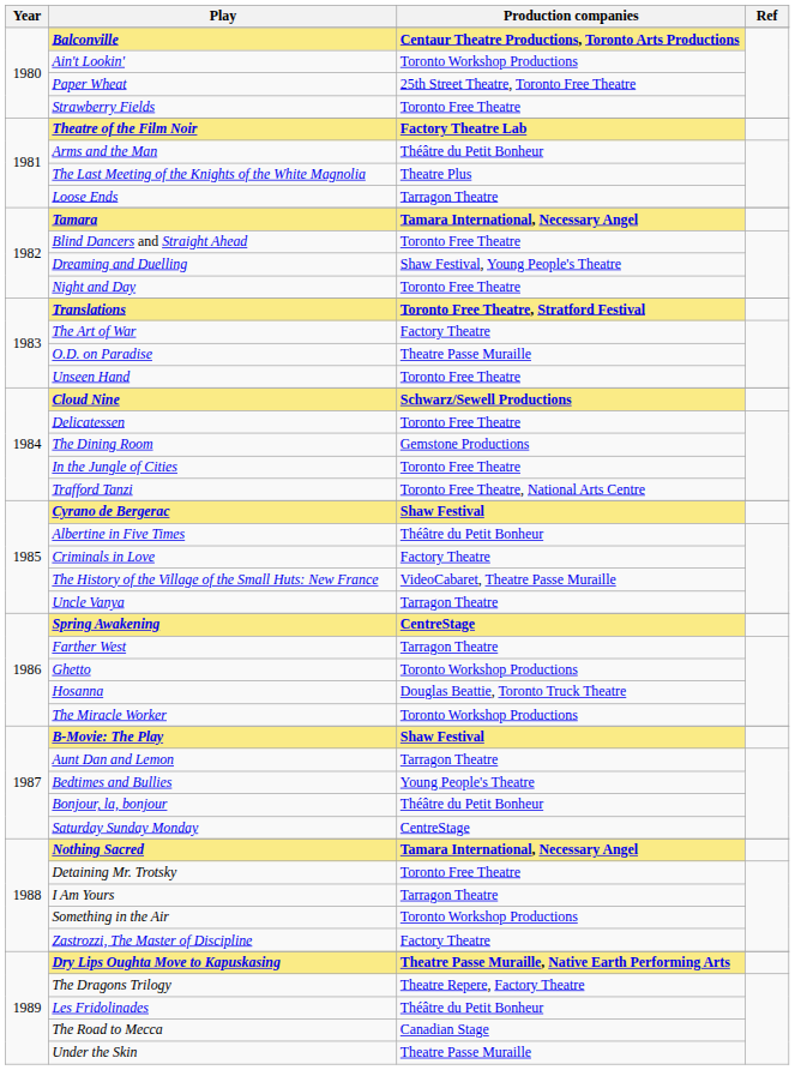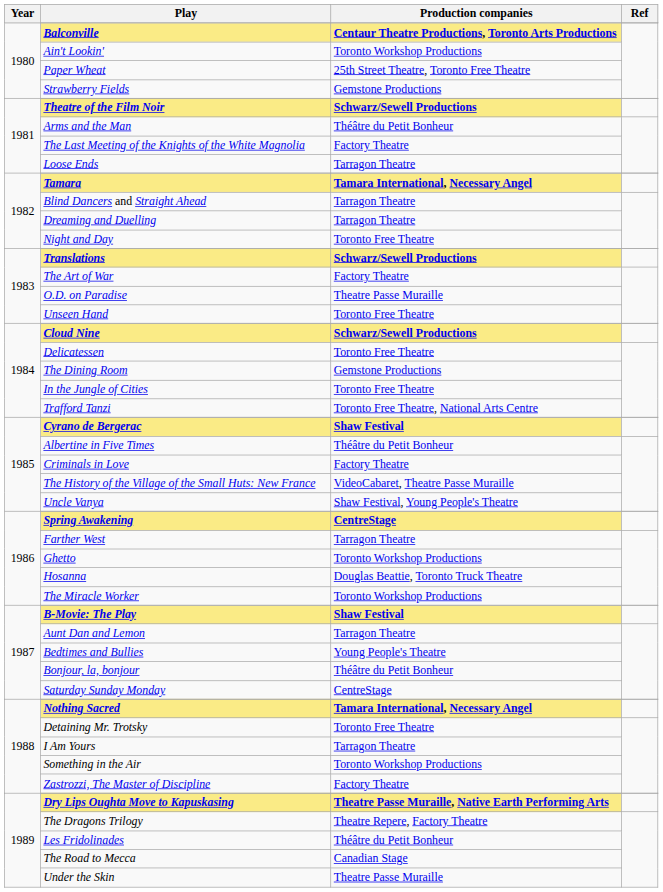 <table class="wikitable" style="width:100%;">
 <tr style="background:#bebebe;">
 <th style="width:5%;">Year</th>
 <th style="width:40%;">Play</th>
 <th style="width:40%;">Production companies</th>
 <th style="width:5%;">Ref</th>
 </tr>
 <tr>
 <td align="center" rowspan=5>1980</td>
 </tr>
 <tr>
 <td style="background:#FAEB86;"><strong><em><a href='#'>Balconville</a></em></strong></td>
 <td style="background:#FAEB86;"><strong><a href='#'>Centaur Theatre Productions</a>, <a href='#'>Toronto Arts Productions</a></strong></td>
 <td rowspan=4></td>
 </tr>
 <tr>
 <td><em><a href='#'>Ain't Lookin'</a></em></td>
 <td><a href='#'>Toronto Workshop Productions</a></td>
 </tr>
 <tr>
 <td><em><a href='#'>Paper Wheat</a></em></td>
 <td><a href='#'>25th Street Theatre</a>, <a href='#'>Toronto Free Theatre</a></td>
 </tr>
 <tr>
 <td><em><a href='#'>Strawberry Fields</a></em></td>
-<td><a href='#'>Toronto Free Theatre</a></td>
+<td><a href='#'>Gemstone Productions</a></td>
 </tr>
 <tr>
 <td align="center" rowspan=5>1981</td>
 </tr>
 <tr>
 <td style="background:#FAEB86;"><strong><em><a href='#'>Theatre of the Film Noir</a></em></strong></td>
-<td style="background:#FAEB86;"><strong><a href='#'>Factory Theatre Lab</a></strong></td>
+<td style="background:#FAEB86;"><strong><a href='#'>Schwarz/Sewell Productions</a></strong></td>
 <td></td>
 </tr>
 <tr>
 <td><em><a href='#'>Arms and the Man</a></em></td>
 <td><a href='#'>Théâtre du Petit Bonheur</a></td>
 <td rowspan=3></td>
 </tr>
 <tr>
 <td><em><a href='#'>The Last Meeting of the Knights of the White Magnolia</a></em></td>
-<td><a href='#'>Theatre Plus</a></td>
+<td><a href='#'>Factory Theatre</a></td>
 </tr>
 <tr>
 <td><em><a href='#'>Loose Ends</a></em></td>
 <td><a href='#'>Tarragon Theatre</a></td>
 </tr>
 <tr>
 <td align="center" rowspan=5>1982</td>
 </tr>
 <tr>
 <td style="background:#FAEB86;"><strong><em><a href='#'>Tamara</a></em></strong></td>
 <td style="background:#FAEB86;"><strong><a href='#'>Tamara International</a>, <a href='#'>Necessary Angel</a></strong></td>
 <td></td>
 </tr>
 <tr>
 <td><em><a href='#'>Blind Dancers</a></em> and <em><a href='#'>Straight Ahead</a></em></td>
-<td><a href='#'>Toronto Free Theatre</a></td>
+<td><a href='#'>Tarragon Theatre</a></td>
 <td rowspan=3></td>
 </tr>
 <tr>
 <td><em><a href='#'>Dreaming and Duelling</a></em></td>
-<td><a href='#'>Shaw Festival</a>, <a href='#'>Young People's Theatre</a></td>
+<td><a href='#'>Tarragon Theatre</a></td>
 </tr>
 <tr>
 <td><em><a href='#'>Night and Day</a></em></td>
 <td><a href='#'>Toronto Free Theatre</a></td>
 </tr>
 <tr>
 <td align="center" rowspan=5>1983</td>
 </tr>
 <tr>
 <td style="background:#FAEB86;"><strong><em><a href='#'>Translations</a></em></strong></td>
-<td style="background:#FAEB86;"><strong><a href='#'>Toronto Free Theatre</a>, <a href='#'>Stratford Festival</a></strong></td>
+<td style="background:#FAEB86;"><strong><a href='#'>Schwarz/Sewell Productions</a></strong></td>
 <td></td>
 </tr>
 <tr>
 <td><em><a href='#'>The Art of War</a></em></td>
 <td><a href='#'>Factory Theatre</a></td>
 <td rowspan=3></td>
 </tr>
 <tr>
 <td><em><a href='#'>O.D. on Paradise</a></em></td>
 <td><a href='#'>Theatre Passe Muraille</a></td>
 </tr>
 <tr>
 <td><em><a href='#'>Unseen Hand</a></em></td>
 <td><a href='#'>Toronto Free Theatre</a></td>
 </tr>
 <tr>
 <td align="center" rowspan=6>1984</td>
 </tr>
 <tr>
 <td style="background:#FAEB86;"><strong><em><a href='#'>Cloud Nine</a></em></strong></td>
 <td style="background:#FAEB86;"><strong><a href='#'>Schwarz/Sewell Productions</a></strong></td>
 <td></td>
 </tr>
 <tr>
 <td><em><a href='#'>Delicatessen</a></em></td>
 <td><a href='#'>Toronto Free Theatre</a></td>
 <td rowspan=4></td>
 </tr>
 <tr>
 <td><em><a href='#'>The Dining Room</a></em></td>
 <td><a href='#'>Gemstone Productions</a></td>
 </tr>
 <tr>
 <td><em><a href='#'>In the Jungle of Cities</a></em></td>
 <td><a href='#'>Toronto Free Theatre</a></td>
 </tr>
 <tr>
 <td><em><a href='#'>Trafford Tanzi</a></em></td>
 <td><a href='#'>Toronto Free Theatre</a>, <a href='#'>National Arts Centre</a></td>
 </tr>
 <tr>
 <td align="center" rowspan=6>1985</td>
 </tr>
 <tr>
 <td style="background:#FAEB86;"><strong><em><a href='#'>Cyrano de Bergerac</a></em></strong></td>
 <td style="background:#FAEB86;"><strong><a href='#'>Shaw Festival</a></strong></td>
 <td></td>
 </tr>
 <tr>
 <td><em><a href='#'>Albertine in Five Times</a></em></td>
 <td><a href='#'>Théâtre du Petit Bonheur</a></td>
 <td rowspan=4></td>
 </tr>
 <tr>
 <td><em><a href='#'>Criminals in Love</a></em></td>
 <td><a href='#'>Factory Theatre</a></td>
 </tr>
 <tr>
 <td><em><a href='#'>The History of the Village of the Small Huts: New France</a></em></td>
 <td><a href='#'>VideoCabaret</a>, <a href='#'>Theatre Passe Muraille</a></td>
 </tr>
 <tr>
 <td><em><a href='#'>Uncle Vanya</a></em></td>
-<td><a href='#'>Tarragon Theatre</a></td>
+<td><a href='#'>Shaw Festival</a>, <a href='#'>Young People's Theatre</a></td>
 </tr>
 <tr>
 <td align="center" rowspan=6>1986</td>
 </tr>
 <tr>
 <td style="background:#FAEB86;"><strong><em><a href='#'>Spring Awakening</a></em></strong></td>
 <td style="background:#FAEB86;"><strong><a href='#'>CentreStage</a></strong></td>
 <td></td>
 </tr>
 <tr>
 <td><em><a href='#'>Farther West</a></em></td>
 <td><a href='#'>Tarragon Theatre</a></td>
 <td rowspan=4></td>
 </tr>
 <tr>
 <td><em><a href='#'>Ghetto</a></em></td>
 <td><a href='#'>Toronto Workshop Productions</a></td>
 </tr>
 <tr>
 <td><em><a href='#'>Hosanna</a></em></td>
 <td><a href='#'>Douglas Beattie</a>, <a href='#'>Toronto Truck Theatre</a></td>
 </tr>
 <tr>
 <td><em><a href='#'>The Miracle Worker</a></em></td>
 <td><a href='#'>Toronto Workshop Productions</a></td>
 </tr>
 <tr>
 <td align="center" rowspan=6>1987</td>
 </tr>
 <tr>
 <td style="background:#FAEB86;"><strong><em><a href='#'>B-Movie: The Play</a></em></strong></td>
 <td style="background:#FAEB86;"><strong><a href='#'>Shaw Festival</a></strong></td>
 <td></td>
 </tr>
 <tr>
 <td><em><a href='#'>Aunt Dan and Lemon</a></em></td>
 <td><a href='#'>Tarragon Theatre</a></td>
 <td rowspan=4></td>
 </tr>
 <tr>
 <td><em><a href='#'>Bedtimes and Bullies</a></em></td>
 <td><a href='#'>Young People's Theatre</a></td>
 </tr>
 <tr>
 <td><em><a href='#'>Bonjour, la, bonjour</a></em></td>
 <td><a href='#'>Théâtre du Petit Bonheur</a></td>
 </tr>
 <tr>
 <td><em><a href='#'>Saturday Sunday Monday</a></em></td>
 <td><a href='#'>CentreStage</a></td>
 </tr>
 <tr>
 <td align="center" rowspan=6>1988</td>
 </tr>
 <tr>
 <td style="background:#FAEB86;"><strong><em><a href='#'>Nothing Sacred</a></em></strong></td>
 <td style="background:#FAEB86;"><strong><a href='#'>Tamara International</a>, <a href='#'>Necessary Angel</a></strong></td>
 <td></td>
 </tr>
 <tr>
 <td><em>Detaining Mr. Trotsky</em></td>
 <td><a href='#'>Toronto Free Theatre</a></td>
 <td rowspan=4></td>
 </tr>
 <tr>
 <td><em>I Am Yours</em></td>
 <td><a href='#'>Tarragon Theatre</a></td>
 </tr>
 <tr>
 <td><em>Something in the Air</em></td>
 <td><a href='#'>Toronto Workshop Productions</a></td>
 </tr>
 <tr>
 <td><em><a href='#'>Zastrozzi, The Master of Discipline</a></em></td>
 <td><a href='#'>Factory Theatre</a></td>
 </tr>
 <tr>
 <td align="center" rowspan=6>1989</td>
 </tr>
 <tr>
 <td style="background:#FAEB86;"><strong><em><a href='#'>Dry Lips Oughta Move to Kapuskasing</a></em></strong></td>
 <td style="background:#FAEB86;"><strong><a href='#'>Theatre Passe Muraille</a>, <a href='#'>Native Earth Performing Arts</a></strong></td>
 <td></td>
 </tr>
 <tr>
 <td><em>The Dragons Trilogy</em></td>
 <td><a href='#'>Theatre Repere</a>, <a href='#'>Factory Theatre</a></td>
 <td rowspan=4></td>
 </tr>
 <tr>
 <td><em><a href='#'>Les Fridolinades</a></em></td>
 <td><a href='#'>Théâtre du Petit Bonheur</a></td>
 </tr>
 <tr>
 <td><em>The Road to Mecca</em></td>
 <td><a href='#'>Canadian Stage</a></td>
 </tr>
 <tr>
 <td><em>Under the Skin</em></td>
 <td><a href='#'>Theatre Passe Muraille</a></td>
 </tr>
 </table>
